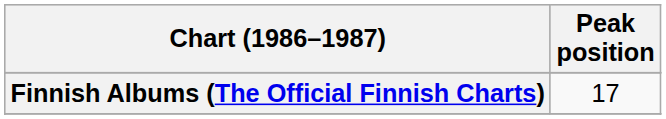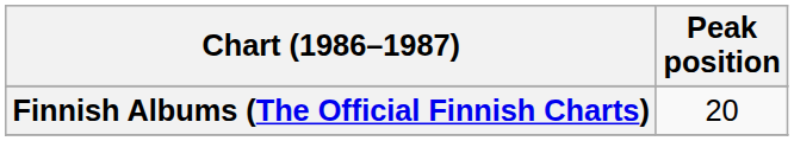 <table class="wikitable sortable plainrowheaders">
 <tr>
 <th>Chart (1986–1987)</th>
 <th>Peak<br>position</th>
 </tr>
 <tr>
 </tr>
 <tr>
 <th scope="row">Finnish Albums (<a href='#'>The Official Finnish Charts</a>)</th>
-<td align="center">17</td>
+<td align="center">20</td>
 </tr>
 <tr>
 </tr>
 <tr>
 </tr>
 <tr>
 </tr>
 </table>
